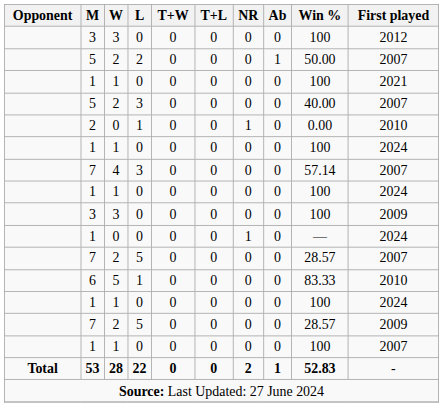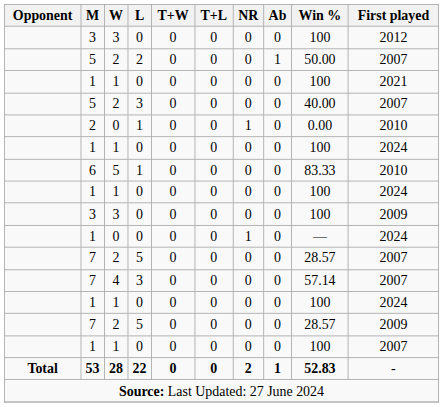 <table class="wikitable" style="text-align: center; width: 500px;">
 <tr>
 <th>Opponent</th>
 <th>M</th>
 <th>W</th>
 <th>L</th>
 <th>T+W</th>
 <th>T+L</th>
 <th>NR</th>
 <th>Ab</th>
 <th>Win %</th>
 <th>First played</th>
 </tr>
 <tr>
 <td align="left"></td>
 <td>3</td>
 <td>3</td>
 <td>0</td>
 <td>0</td>
 <td>0</td>
 <td>0</td>
 <td>0</td>
 <td>100</td>
 <td>2012</td>
 </tr>
 <tr>
 <td align="left"></td>
 <td>5</td>
 <td>2</td>
 <td>2</td>
 <td>0</td>
 <td>0</td>
 <td>0</td>
 <td>1</td>
 <td>50.00</td>
 <td>2007</td>
 </tr>
 <tr>
 <td align="left"></td>
 <td>1</td>
 <td>1</td>
 <td>0</td>
 <td>0</td>
 <td>0</td>
 <td>0</td>
 <td>0</td>
 <td>100</td>
 <td>2021</td>
 </tr>
 <tr>
 <td align="left"></td>
 <td>5</td>
 <td>2</td>
 <td>3</td>
 <td>0</td>
 <td>0</td>
 <td>0</td>
 <td>0</td>
 <td>40.00</td>
 <td>2007</td>
 </tr>
 <tr>
 <td align="left"></td>
 <td>2</td>
 <td>0</td>
 <td>1</td>
 <td>0</td>
 <td>0</td>
 <td>1</td>
 <td>0</td>
 <td>0.00</td>
 <td>2010</td>
 </tr>
 <tr>
 <td align="left"></td>
 <td>1</td>
 <td>1</td>
 <td>0</td>
 <td>0</td>
 <td>0</td>
 <td>0</td>
 <td>0</td>
 <td>100</td>
 <td>2024</td>
 </tr>
 <tr>
 <td align="left"></td>
-<td>7</td>
-<td>4</td>
-<td>3</td>
+<td>6</td>
+<td>5</td>
+<td>1</td>
 <td>0</td>
 <td>0</td>
 <td>0</td>
 <td>0</td>
-<td>57.14</td>
-<td>2007</td>
+<td>83.33</td>
+<td>2010</td>
 </tr>
 <tr>
 <td align="left"></td>
 <td>1</td>
 <td>1</td>
 <td>0</td>
 <td>0</td>
 <td>0</td>
 <td>0</td>
 <td>0</td>
 <td>100</td>
 <td>2024</td>
 </tr>
 <tr>
 <td align="left"></td>
 <td>3</td>
 <td>3</td>
 <td>0</td>
 <td>0</td>
 <td>0</td>
 <td>0</td>
 <td>0</td>
 <td>100</td>
 <td>2009</td>
 </tr>
 <tr>
 <td align="left"></td>
 <td>1</td>
 <td>0</td>
 <td>0</td>
 <td>0</td>
 <td>0</td>
 <td>1</td>
 <td>0</td>
 <td>—</td>
 <td>2024</td>
 </tr>
 <tr>
 <td align="left"></td>
 <td>7</td>
 <td>2</td>
 <td>5</td>
 <td>0</td>
 <td>0</td>
 <td>0</td>
 <td>0</td>
 <td>28.57</td>
 <td>2007</td>
 </tr>
 <tr>
 <td align="left"></td>
-<td>6</td>
-<td>5</td>
-<td>1</td>
+<td>7</td>
+<td>4</td>
+<td>3</td>
 <td>0</td>
 <td>0</td>
 <td>0</td>
 <td>0</td>
-<td>83.33</td>
-<td>2010</td>
+<td>57.14</td>
+<td>2007</td>
 </tr>
 <tr>
 <td align="left"></td>
 <td>1</td>
 <td>1</td>
 <td>0</td>
 <td>0</td>
 <td>0</td>
 <td>0</td>
 <td>0</td>
 <td>100</td>
 <td>2024</td>
 </tr>
 <tr>
 <td align="left"></td>
 <td>7</td>
 <td>2</td>
 <td>5</td>
 <td>0</td>
 <td>0</td>
 <td>0</td>
 <td>0</td>
 <td>28.57</td>
 <td>2009</td>
 </tr>
 <tr>
 <td align="left"></td>
 <td>1</td>
 <td>1</td>
 <td>0</td>
 <td>0</td>
 <td>0</td>
 <td>0</td>
 <td>0</td>
 <td>100</td>
 <td>2007</td>
 </tr>
 <tr>
 <td><strong>Total</strong></td>
 <td><strong>53</strong></td>
 <td><strong>28</strong></td>
 <td><strong>22</strong></td>
 <td><strong>0</strong></td>
 <td><strong>0</strong></td>
 <td><strong>2</strong></td>
 <td><strong>1</strong></td>
 <td><strong>52.83</strong></td>
 <td>-</td>
 </tr>
 <tr>
 <td colspan="10"><strong>Source:</strong> Last Updated: 27 June 2024</td>
 </tr>
 <tr>
 </tr>
 </table>
